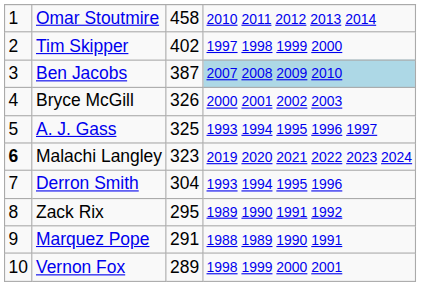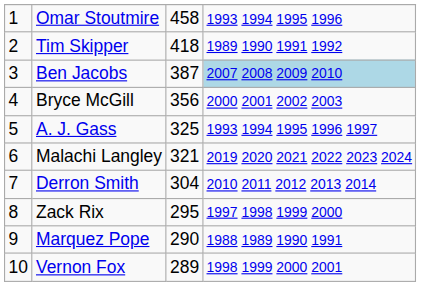 <table class="wikitable">
 <tr>
 </tr>
 <tr>
 <td>1</td>
 <td><a href='#'>Omar Stoutmire</a></td>
 <td>458</td>
-<td style="font-size:80%;"><a href='#'>2010</a> <a href='#'>2011</a> <a href='#'>2012</a> <a href='#'>2013</a> <a href='#'>2014</a></td>
+<td style="font-size:80%;"><a href='#'>1993</a> <a href='#'>1994</a> <a href='#'>1995</a> <a href='#'>1996</a></td>
 </tr>
 <tr>
 <td>2</td>
 <td><a href='#'>Tim Skipper</a></td>
-<td>402</td>
-<td style="font-size:80%;"><a href='#'>1997</a> <a href='#'>1998</a> <a href='#'>1999</a> <a href='#'>2000</a></td>
+<td>418</td>
+<td style="font-size:80%;"><a href='#'>1989</a> <a href='#'>1990</a> <a href='#'>1991</a> <a href='#'>1992</a></td>
 </tr>
 <tr>
 <td>3</td>
 <td><a href='#'>Ben Jacobs</a></td>
 <td>387</td>
 <td style="background: lightblue; font-size:80%;"><a href='#'>2007</a> <a href='#'>2008</a> <a href='#'>2009</a> <a href='#'>2010</a></td>
 </tr>
 <tr>
 <td>4</td>
 <td>Bryce McGill</td>
-<td>326</td>
+<td>356</td>
 <td style="font-size:80%;"><a href='#'>2000</a> <a href='#'>2001</a> <a href='#'>2002</a> <a href='#'>2003</a></td>
 </tr>
 <tr>
 <td>5</td>
 <td><a href='#'>A. J. Gass</a></td>
 <td>325</td>
 <td style="font-size:80%;"><a href='#'>1993</a> <a href='#'>1994</a> <a href='#'>1995</a> <a href='#'>1996</a> <a href='#'>1997</a></td>
 </tr>
 <tr>
-<td><strong>6</strong></td>
+<td>6</td>
 <td>Malachi Langley</td>
-<td>323</td>
+<td>321</td>
 <td style="font-size:80%;"><a href='#'>2019</a> <a href='#'>2020</a> <a href='#'>2021</a> <a href='#'>2022</a> <a href='#'>2023</a> <a href='#'>2024</a></td>
 </tr>
 <tr>
 <td>7</td>
 <td><a href='#'>Derron Smith</a></td>
 <td>304</td>
-<td style="font-size:80%;"><a href='#'>1993</a> <a href='#'>1994</a> <a href='#'>1995</a> <a href='#'>1996</a></td>
+<td style="font-size:80%;"><a href='#'>2010</a> <a href='#'>2011</a> <a href='#'>2012</a> <a href='#'>2013</a> <a href='#'>2014</a></td>
 </tr>
 <tr>
 <td>8</td>
 <td>Zack Rix</td>
 <td>295</td>
-<td style="font-size:80%;"><a href='#'>1989</a> <a href='#'>1990</a> <a href='#'>1991</a> <a href='#'>1992</a></td>
+<td style="font-size:80%;"><a href='#'>1997</a> <a href='#'>1998</a> <a href='#'>1999</a> <a href='#'>2000</a></td>
 </tr>
 <tr>
 <td>9</td>
 <td><a href='#'>Marquez Pope</a></td>
-<td>291</td>
+<td>290</td>
 <td style="font-size:80%;"><a href='#'>1988</a> <a href='#'>1989</a> <a href='#'>1990</a> <a href='#'>1991</a></td>
 </tr>
 <tr>
 <td>10</td>
 <td><a href='#'>Vernon Fox</a></td>
 <td>289</td>
 <td style="font-size:80%;"><a href='#'>1998</a> <a href='#'>1999</a> <a href='#'>2000</a> <a href='#'>2001</a></td>
 </tr>
 </table>
